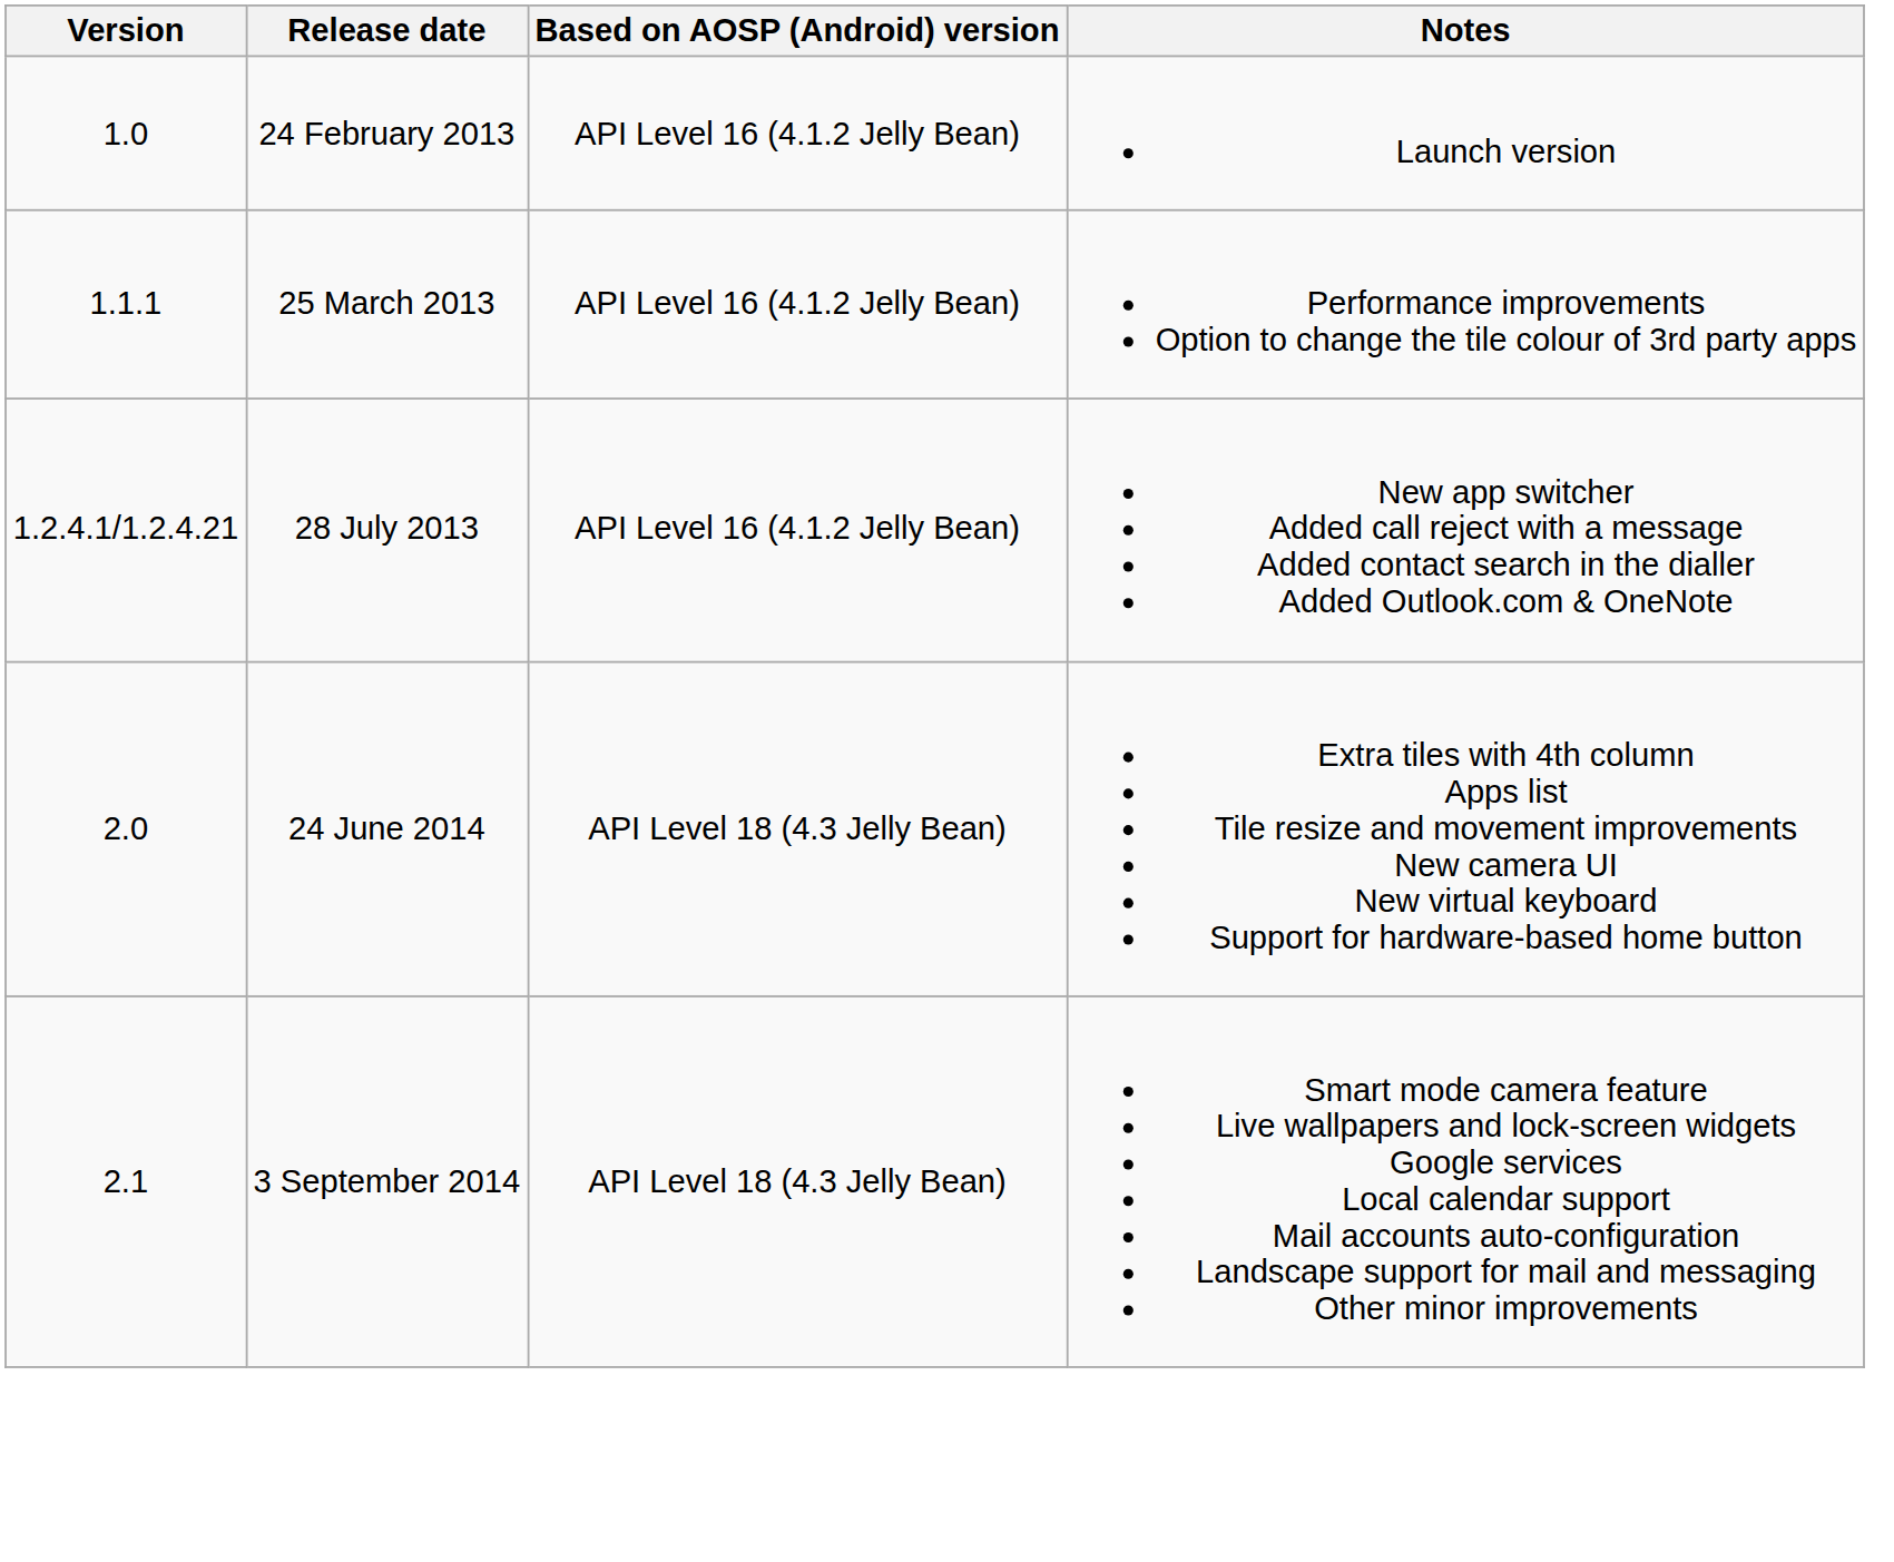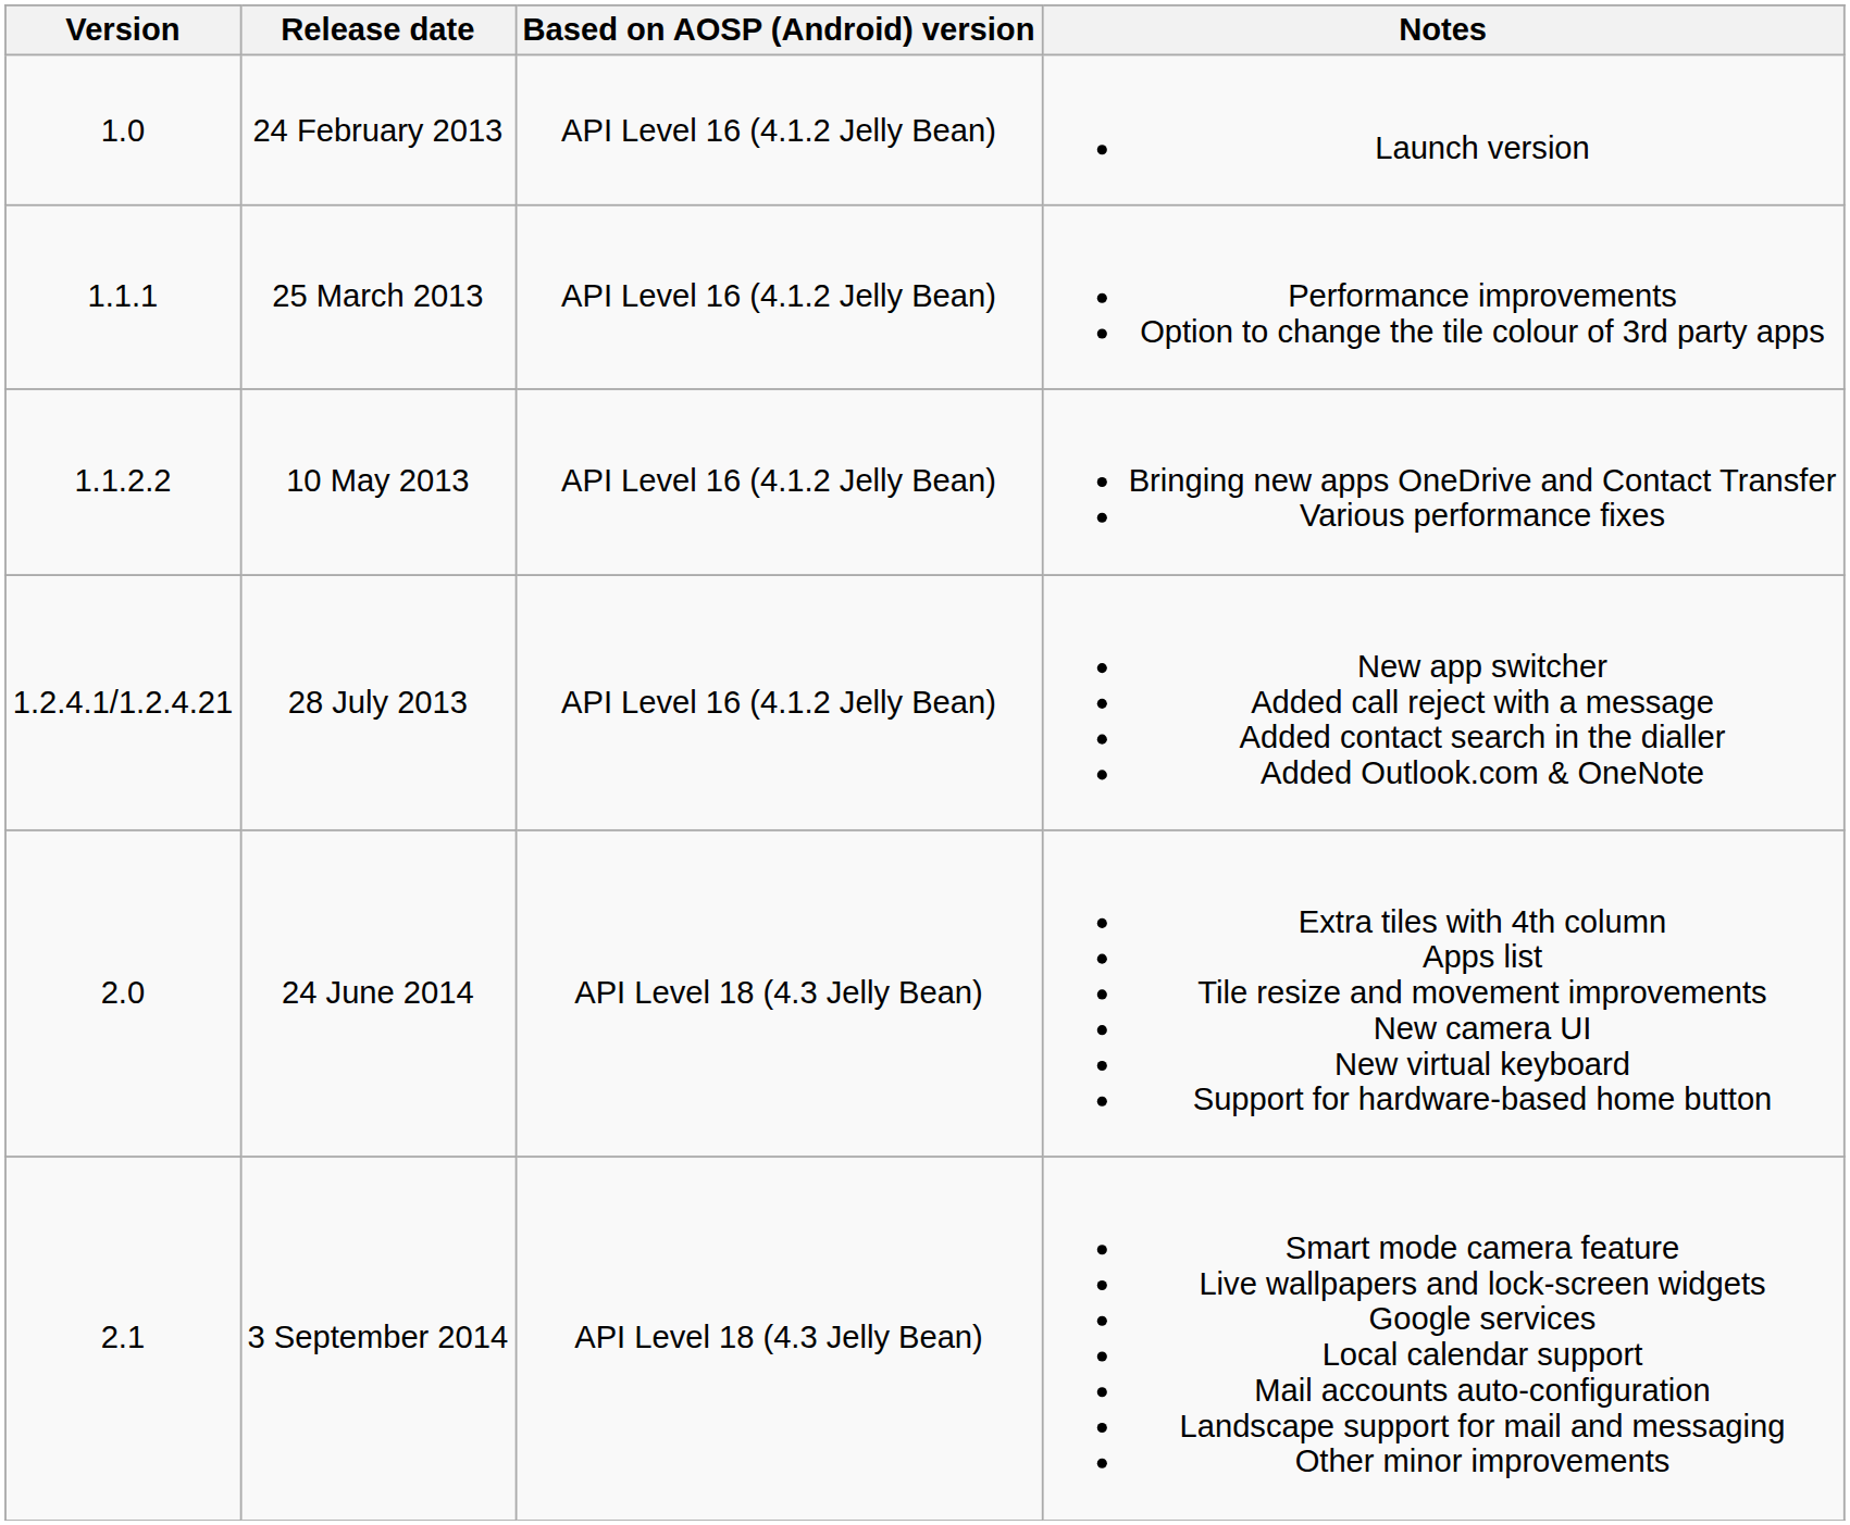 <table class="wikitable" style="float:center; text-align:center; margin-left:1em; margin-right:0">
 <tr>
 <th>Version</th>
 <th>Release date</th>
 <th>Based on AOSP (Android) version</th>
 <th>Notes</th>
 </tr>
 <tr>
 <td>1.0</td>
 <td>24 February 2013</td>
 <td>API Level 16 (4.1.2 Jelly Bean)</td>
 <td><br><ul><li>Launch version</li></ul></td>
 </tr>
 <tr>
 <td>1.1.1</td>
 <td>25 March 2013</td>
 <td>API Level 16 (4.1.2 Jelly Bean)</td>
 <td><br><ul><li>Performance improvements</li><li>Option to change the tile colour of 3rd party apps</li></ul></td>
 </tr>
 <tr>
+<td>1.1.2.2</td>
+<td>10 May 2013</td>
+<td>API Level 16 (4.1.2 Jelly Bean)</td>
+<td><br><ul><li>Bringing new apps OneDrive and Contact Transfer</li><li>Various performance fixes</li></ul></td>
+</tr>
+<tr>
 <td>1.2.4.1/1.2.4.21</td>
 <td>28 July 2013</td>
 <td>API Level 16 (4.1.2 Jelly Bean)</td>
 <td><br><ul><li>New app switcher</li><li>Added call reject with a message</li><li>Added contact search in the dialler</li><li>Added Outlook.com & OneNote</li></ul></td>
 </tr>
 <tr>
 <td>2.0</td>
 <td>24 June 2014</td>
 <td>API Level 18 (4.3 Jelly Bean)</td>
 <td><br><ul><li>Extra tiles with 4th column</li><li>Apps list</li><li>Tile resize and movement improvements</li><li>New camera UI</li><li>New virtual keyboard</li><li>Support for hardware-based home button</li></ul></td>
 </tr>
 <tr>
 <td>2.1</td>
 <td>3 September 2014</td>
 <td>API Level 18 (4.3 Jelly Bean)</td>
 <td><br><ul><li>Smart mode camera feature</li><li>Live wallpapers and lock-screen widgets</li><li>Google services</li><li>Local calendar support</li><li>Mail accounts auto-configuration</li><li>Landscape support for mail and messaging</li><li>Other minor improvements</li></ul></td>
 </tr>
 </table>
